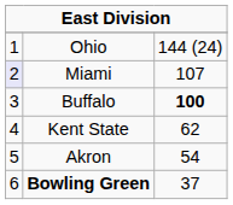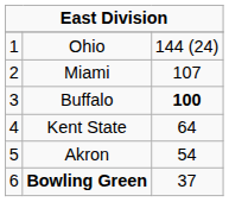 <table class="wikitable">
 <tr align="center">
 <td align="center" Colspan="3"><strong>East Division</strong></td>
 </tr>
 <tr align="center">
 </tr>
 <tr align="center">
 <td>1</td>
 <td>Ohio</td>
 <td>144 (24)</td>
 </tr>
 <tr align="center">
-<td style="background: lavender;">2</td>
+<td>2</td>
 <td>Miami</td>
 <td>107</td>
 </tr>
 <tr align="center">
 <td>3</td>
 <td>Buffalo</td>
 <td><strong>100</strong></td>
 </tr>
 <tr align="center">
 <td>4</td>
 <td>Kent State</td>
-<td>62</td>
+<td>64</td>
 </tr>
 <tr align="center">
 <td>5</td>
 <td>Akron</td>
 <td>54</td>
 </tr>
 <tr align="center">
 <td>6</td>
 <td><strong>Bowling Green</strong></td>
 <td>37</td>
 </tr>
 </table>
